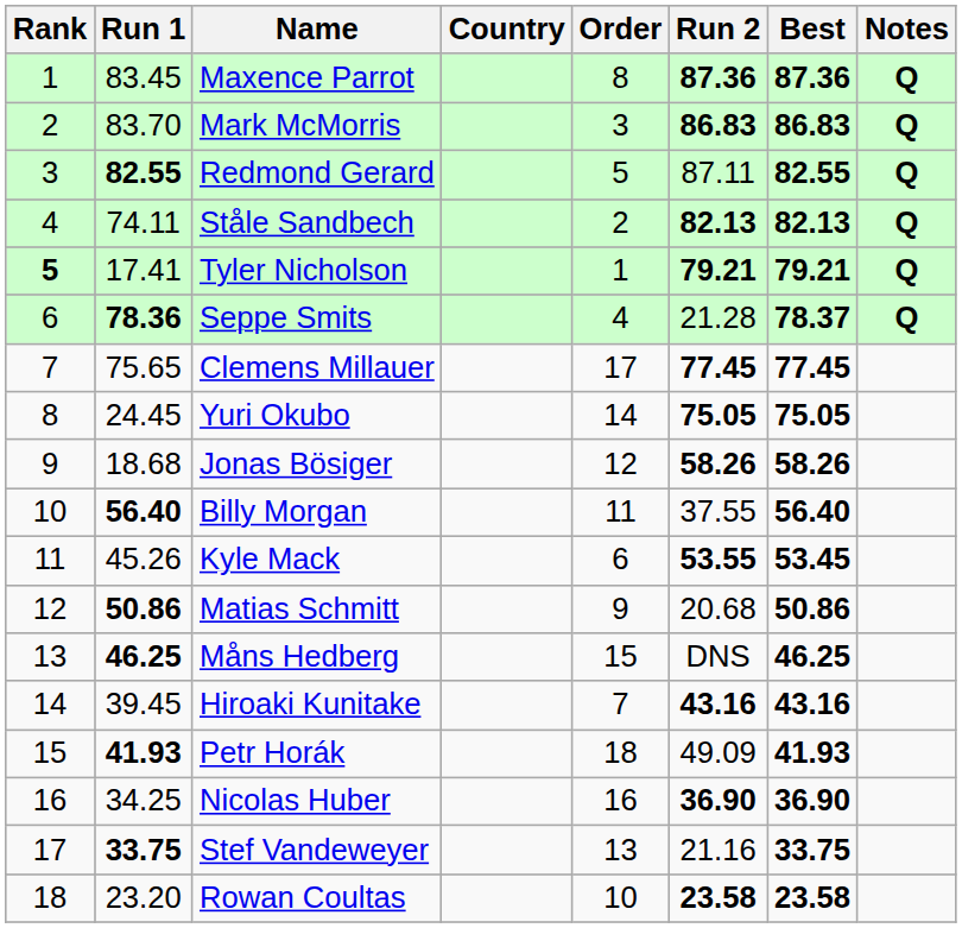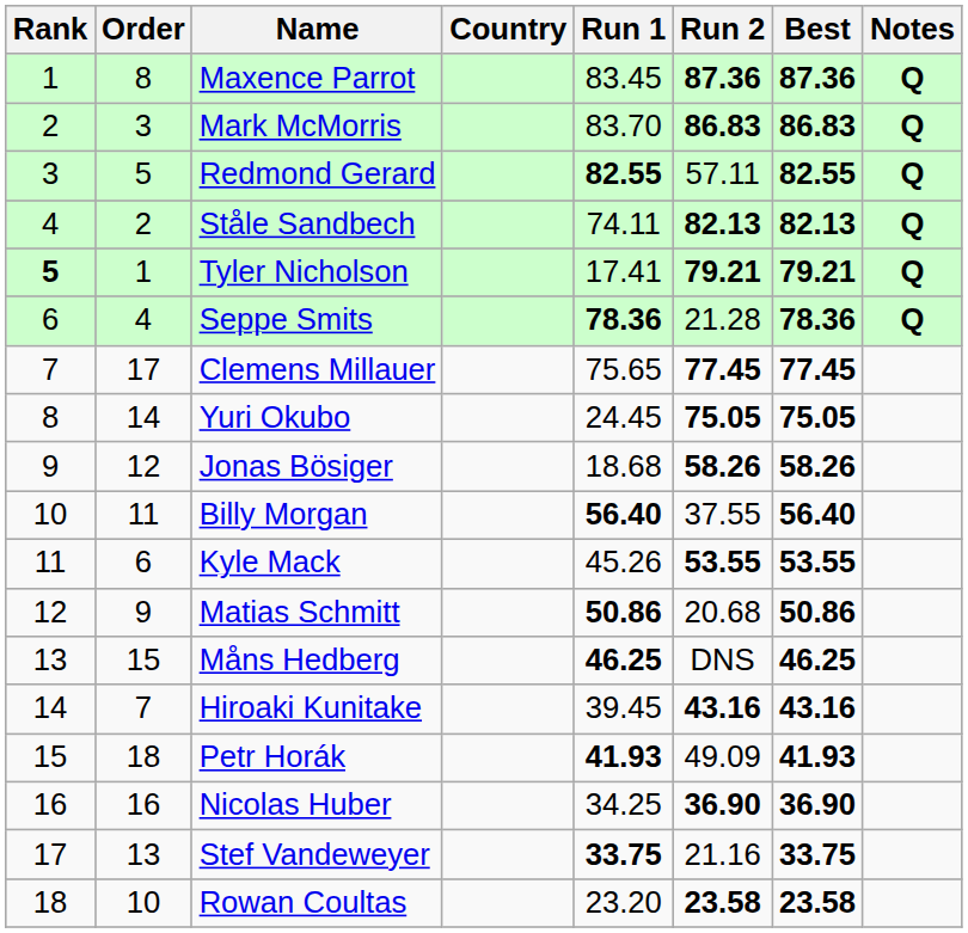 <table class="wikitable sortable" style="text-align:center">
 <tr>
 <th>Rank</th>
-<th>Run 1</th>
+<th>Order</th>
 <th>Name</th>
 <th>Country</th>
-<th>Order</th>
+<th>Run 1</th>
 <th>Run 2</th>
 <th>Best</th>
 <th>Notes</th>
 </tr>
 <tr bgcolor=#ccffcc>
 <td>1</td>
-<td>83.45</td>
+<td>8</td>
 <td align=left><a href='#'>Maxence Parrot</a></td>
 <td align=left></td>
-<td>8</td>
+<td>83.45</td>
 <td><strong>87.36</strong></td>
 <td><strong>87.36</strong></td>
 <td><strong>Q</strong></td>
 </tr>
 <tr bgcolor=#ccffcc>
 <td>2</td>
-<td>83.70</td>
+<td>3</td>
 <td align=left><a href='#'>Mark McMorris</a></td>
 <td align=left></td>
-<td>3</td>
+<td>83.70</td>
 <td><strong>86.83</strong></td>
 <td><strong>86.83</strong></td>
 <td><strong>Q</strong></td>
 </tr>
 <tr bgcolor=#ccffcc>
 <td>3</td>
-<td><strong>82.55</strong></td>
+<td>5</td>
 <td align=left><a href='#'>Redmond Gerard</a></td>
 <td align=left></td>
-<td>5</td>
-<td>87.11</td>
+<td><strong>82.55</strong></td>
+<td>57.11</td>
 <td><strong>82.55</strong></td>
 <td><strong>Q</strong></td>
 </tr>
 <tr bgcolor=#ccffcc>
 <td>4</td>
-<td>74.11</td>
+<td>2</td>
 <td align=left><a href='#'>Ståle Sandbech</a></td>
 <td align=left></td>
-<td>2</td>
+<td>74.11</td>
 <td><strong>82.13</strong></td>
 <td><strong>82.13</strong></td>
 <td><strong>Q</strong></td>
 </tr>
 <tr bgcolor=#ccffcc>
 <td><strong>5</strong></td>
-<td>17.41</td>
+<td>1</td>
 <td align=left><a href='#'>Tyler Nicholson</a></td>
 <td align=left></td>
-<td>1</td>
+<td>17.41</td>
 <td><strong>79.21</strong></td>
 <td><strong>79.21</strong></td>
 <td><strong>Q</strong></td>
 </tr>
 <tr bgcolor=#ccffcc>
 <td>6</td>
-<td><strong>78.36</strong></td>
+<td>4</td>
 <td align=left><a href='#'>Seppe Smits</a></td>
 <td align=left></td>
-<td>4</td>
+<td><strong>78.36</strong></td>
 <td>21.28</td>
-<td><strong>78.37</strong></td>
+<td><strong>78.36</strong></td>
 <td><strong>Q</strong></td>
 </tr>
 <tr>
 <td>7</td>
-<td>75.65</td>
+<td>17</td>
 <td align=left><a href='#'>Clemens Millauer</a></td>
 <td align=left></td>
-<td>17</td>
+<td>75.65</td>
 <td><strong>77.45</strong></td>
 <td><strong>77.45</strong></td>
 <td></td>
 </tr>
 <tr>
 <td>8</td>
-<td>24.45</td>
+<td>14</td>
 <td align=left><a href='#'>Yuri Okubo</a></td>
 <td align=left></td>
-<td>14</td>
+<td>24.45</td>
 <td><strong>75.05</strong></td>
 <td><strong>75.05</strong></td>
 <td></td>
 </tr>
 <tr>
 <td>9</td>
-<td>18.68</td>
+<td>12</td>
 <td align=left><a href='#'>Jonas Bösiger</a></td>
 <td align=left></td>
-<td>12</td>
+<td>18.68</td>
 <td><strong>58.26</strong></td>
 <td><strong>58.26</strong></td>
 <td></td>
 </tr>
 <tr>
 <td>10</td>
-<td><strong>56.40</strong></td>
+<td>11</td>
 <td align=left><a href='#'>Billy Morgan</a></td>
 <td align=left></td>
-<td>11</td>
+<td><strong>56.40</strong></td>
 <td>37.55</td>
 <td><strong>56.40</strong></td>
 <td></td>
 </tr>
 <tr>
 <td>11</td>
-<td>45.26</td>
+<td>6</td>
 <td align=left><a href='#'>Kyle Mack</a></td>
 <td align=left></td>
-<td>6</td>
+<td>45.26</td>
 <td><strong>53.55</strong></td>
-<td><strong>53.45</strong></td>
+<td><strong>53.55</strong></td>
 <td></td>
 </tr>
 <tr>
 <td>12</td>
-<td><strong>50.86</strong></td>
+<td>9</td>
 <td align=left><a href='#'>Matias Schmitt</a></td>
 <td align=left></td>
-<td>9</td>
+<td><strong>50.86</strong></td>
 <td>20.68</td>
 <td><strong>50.86</strong></td>
 <td></td>
 </tr>
 <tr>
 <td>13</td>
-<td><strong>46.25</strong></td>
+<td>15</td>
 <td align=left><a href='#'>Måns Hedberg</a></td>
 <td align=left></td>
-<td>15</td>
+<td><strong>46.25</strong></td>
 <td>DNS</td>
 <td><strong>46.25</strong></td>
 <td></td>
 </tr>
 <tr>
 <td>14</td>
-<td>39.45</td>
+<td>7</td>
 <td align=left><a href='#'>Hiroaki Kunitake</a></td>
 <td align=left></td>
-<td>7</td>
+<td>39.45</td>
 <td><strong>43.16</strong></td>
 <td><strong>43.16</strong></td>
 <td></td>
 </tr>
 <tr>
 <td>15</td>
-<td><strong>41.93</strong></td>
+<td>18</td>
 <td align=left><a href='#'>Petr Horák</a></td>
 <td align=left></td>
-<td>18</td>
+<td><strong>41.93</strong></td>
 <td>49.09</td>
 <td><strong>41.93</strong></td>
 <td></td>
 </tr>
 <tr>
 <td>16</td>
-<td>34.25</td>
+<td>16</td>
 <td align=left><a href='#'>Nicolas Huber</a></td>
 <td align=left></td>
-<td>16</td>
+<td>34.25</td>
 <td><strong>36.90</strong></td>
 <td><strong>36.90</strong></td>
 <td></td>
 </tr>
 <tr>
 <td>17</td>
-<td><strong>33.75</strong></td>
+<td>13</td>
 <td align=left><a href='#'>Stef Vandeweyer</a></td>
 <td align=left></td>
-<td>13</td>
+<td><strong>33.75</strong></td>
 <td>21.16</td>
 <td><strong>33.75</strong></td>
 <td></td>
 </tr>
 <tr>
 <td>18</td>
-<td>23.20</td>
+<td>10</td>
 <td align=left><a href='#'>Rowan Coultas</a></td>
 <td align=left></td>
-<td>10</td>
+<td>23.20</td>
 <td><strong>23.58</strong></td>
 <td><strong>23.58</strong></td>
 <td></td>
 </tr>
 </table>
